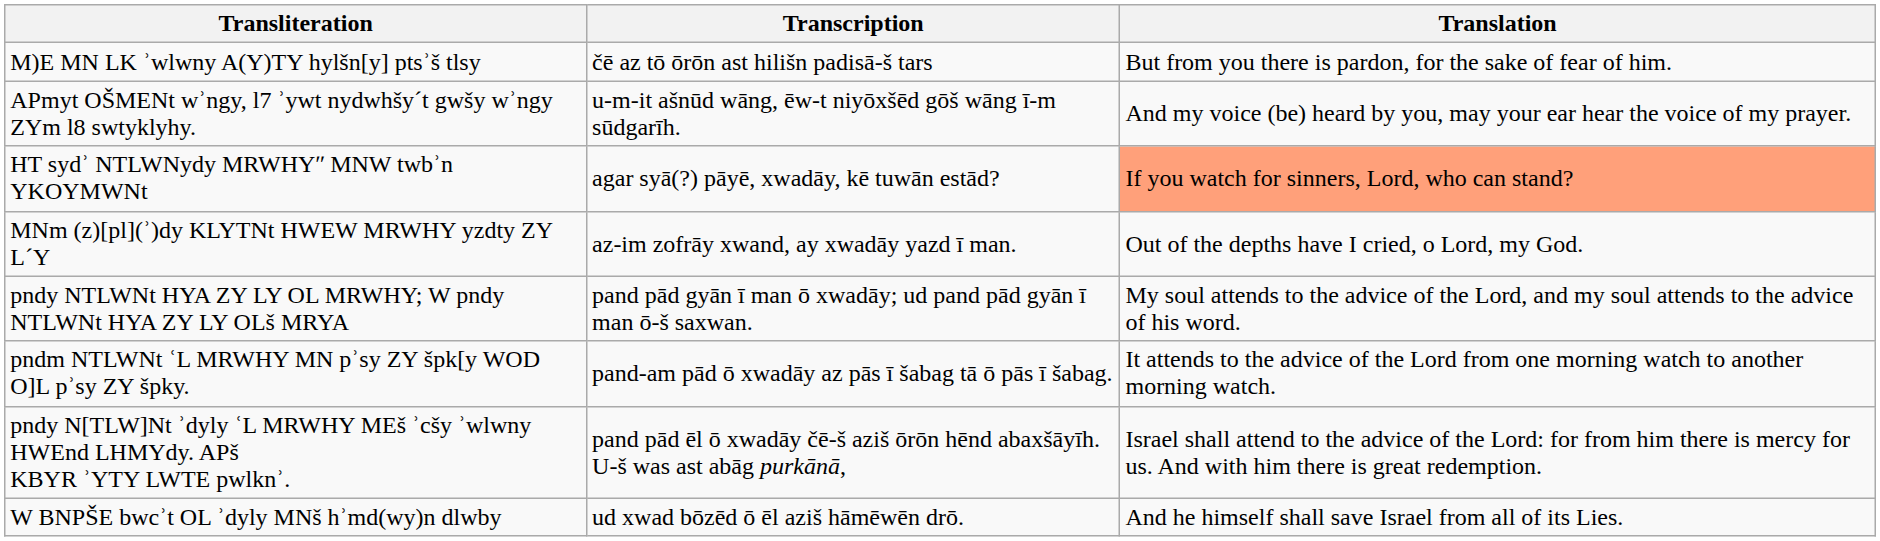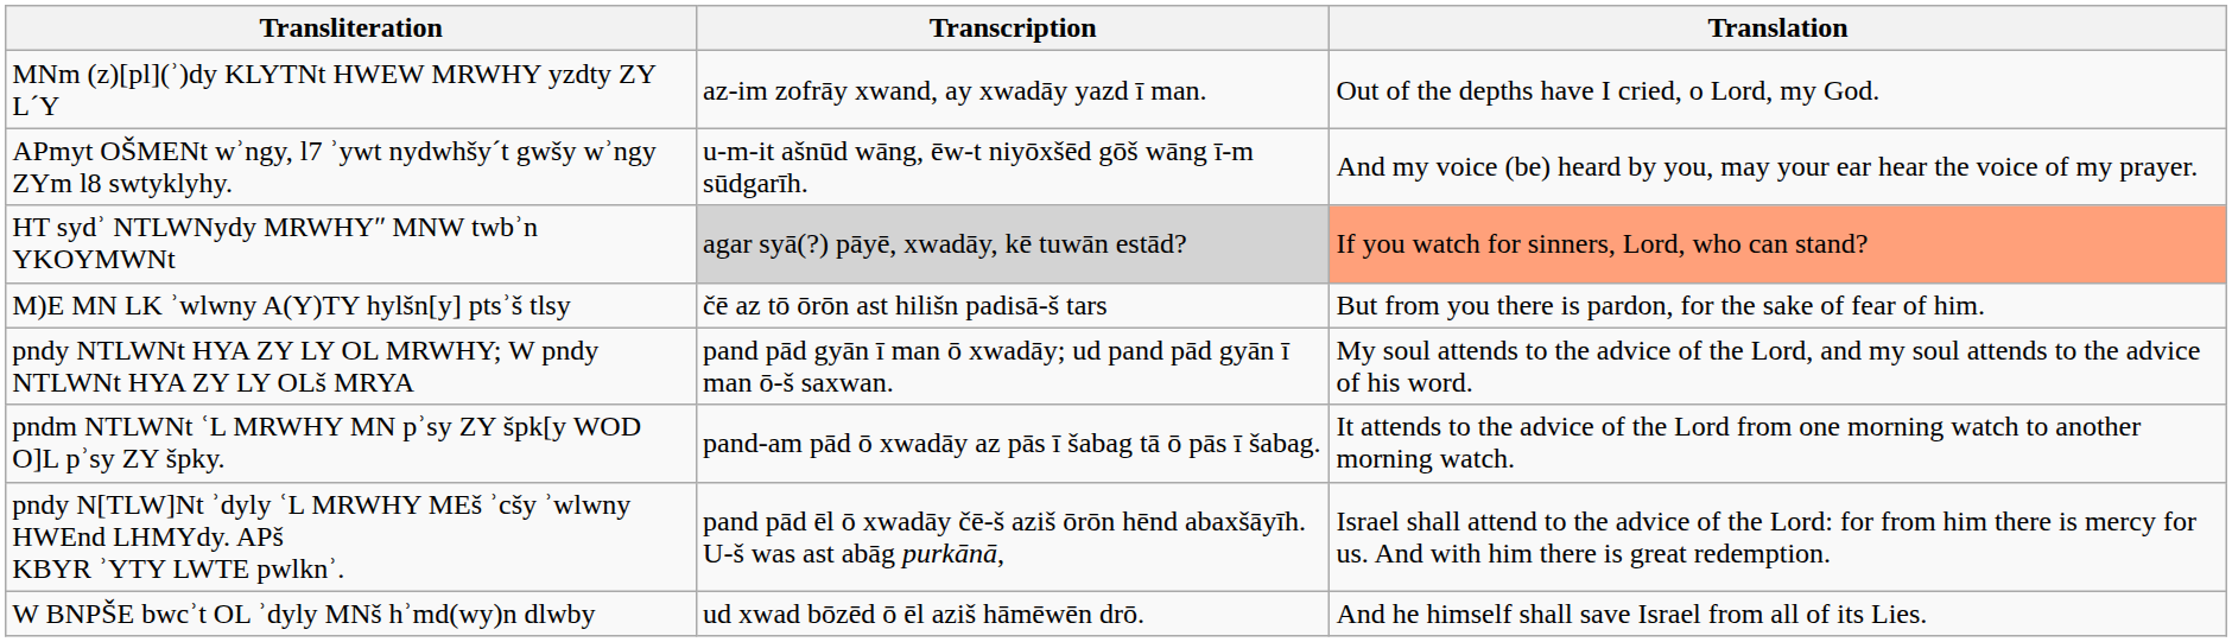 <table class="wikitable">
 <tr>
 <th>Transliteration</th>
 <th>Transcription</th>
 <th>Translation</th>
 </tr>
 <tr>
-<td>M)E MN LK ʾwlwny A(Y)TY hylšn[y] ptsʾš tlsy</td>
-<td>čē az tō ōrōn ast hilišn padisā-š tars</td>
-<td>But from you there is pardon, for the sake of fear of him.</td>
+<td>MNm (z)[pl](ʾ)dy KLYTNt HWEW MRWHY yzdty ZY LˊY</td>
+<td>az-im zofrāy xwand, ay xwadāy yazd ī man.</td>
+<td>Out of the depths have I cried, o Lord, my God.</td>
 </tr>
 <tr>
 <td>APmyt OŠMENt wʾngy, l7 ʾywt nydwhšyˊt gwšy wʾngy ZYm l8 swtyklyhy.</td>
 <td>u-m-it ašnūd wāng, ēw-t niyōxšēd gōš wāng ī-m sūdgarīh.</td>
 <td>And my voice (be) heard by you, may your ear hear the voice of my prayer.</td>
 </tr>
 <tr>
 <td>HT sydʾ NTLWNydy MRWHYʺ MNW twbʾn YKOYMWNt</td>
-<td>agar syā(?) pāyē, xwadāy, kē tuwān estād?</td>
+<td style="background: lightgrey;">agar syā(?) pāyē, xwadāy, kē tuwān estād?</td>
 <td style="background: lightsalmon;">If you watch for sinners, Lord, who can stand?</td>
 </tr>
 <tr>
-<td>MNm (z)[pl](ʾ)dy KLYTNt HWEW MRWHY yzdty ZY LˊY</td>
-<td>az-im zofrāy xwand, ay xwadāy yazd ī man.</td>
-<td>Out of the depths have I cried, o Lord, my God.</td>
+<td>M)E MN LK ʾwlwny A(Y)TY hylšn[y] ptsʾš tlsy</td>
+<td>čē az tō ōrōn ast hilišn padisā-š tars</td>
+<td>But from you there is pardon, for the sake of fear of him.</td>
 </tr>
 <tr>
 <td>pndy NTLWNt HYA ZY LY OL MRWHY; W pndy NTLWNt HYA ZY LY OLš MRYA</td>
 <td>pand pād gyān ī man ō xwadāy; ud pand pād gyān ī man ō-š saxwan.</td>
 <td>My soul attends to the advice of the Lord, and my soul attends to the advice of his word.</td>
 </tr>
 <tr>
 <td>pndm NTLWNt ʿL MRWHY MN pʾsy ZY špk[y WOD O]L pʾsy ZY špky.</td>
 <td>pand-am pād ō xwadāy az pās ī šabag tā ō pās ī šabag.</td>
 <td>It attends to the advice of the Lord from one morning watch to another morning watch.</td>
 </tr>
 <tr>
 <td>pndy N[TLW]Nt ʾdyly ʿL MRWHY MEš ʾcšy ʾwlwny HWEnd LHMYdy. APš<br>KBYR ʾYTY LWTE pwlknʾ.</td>
 <td>pand pād ēl ō xwadāy čē-š aziš ōrōn hēnd abaxšāyīh. U-š was ast abāg <em>purkānā</em>,</td>
 <td>Israel shall attend to the advice of the Lord: for from him there is mercy for us. And with him there is great redemption.</td>
 </tr>
 <tr>
 <td>W BNPŠE bwcʾt OL ʾdyly MNš hʾmd(wy)n dlwby</td>
 <td>ud xwad bōzēd ō ēl aziš hāmēwēn drō.</td>
 <td>And he himself shall save Israel from all of its Lies.</td>
 </tr>
 </table>
